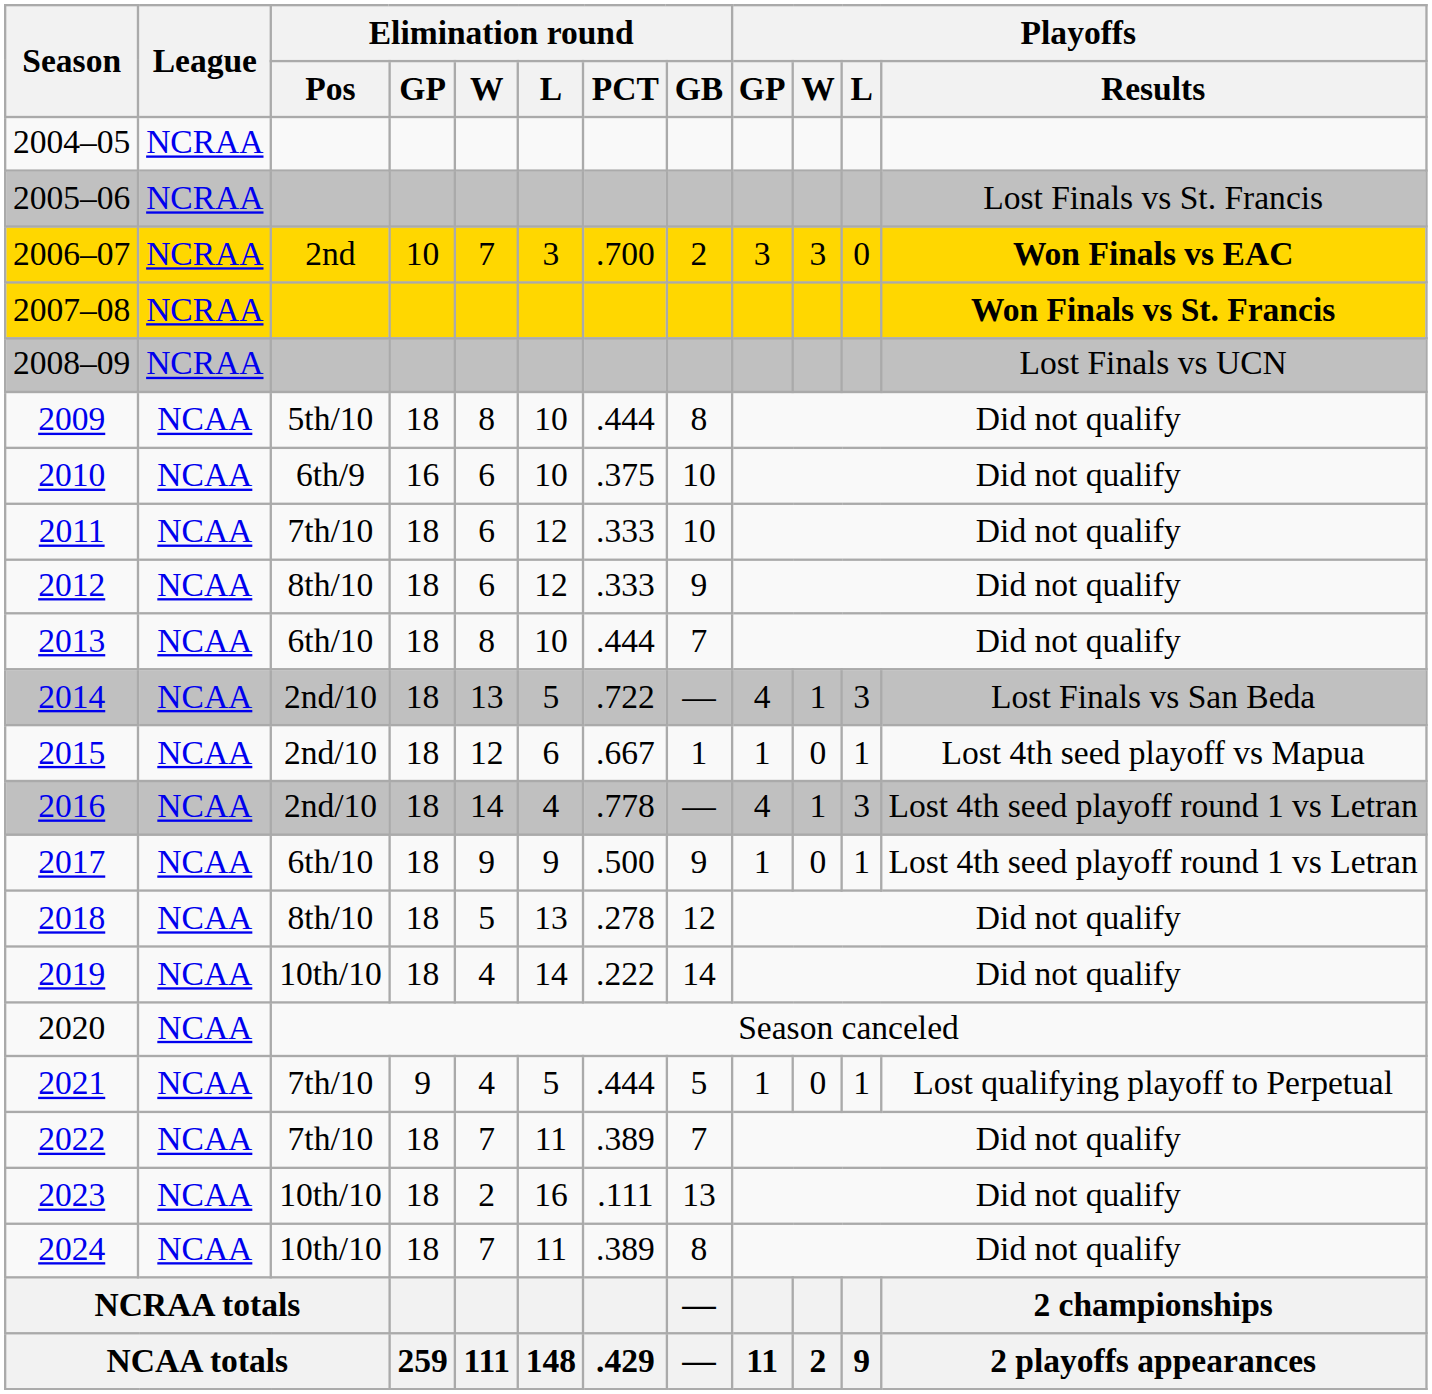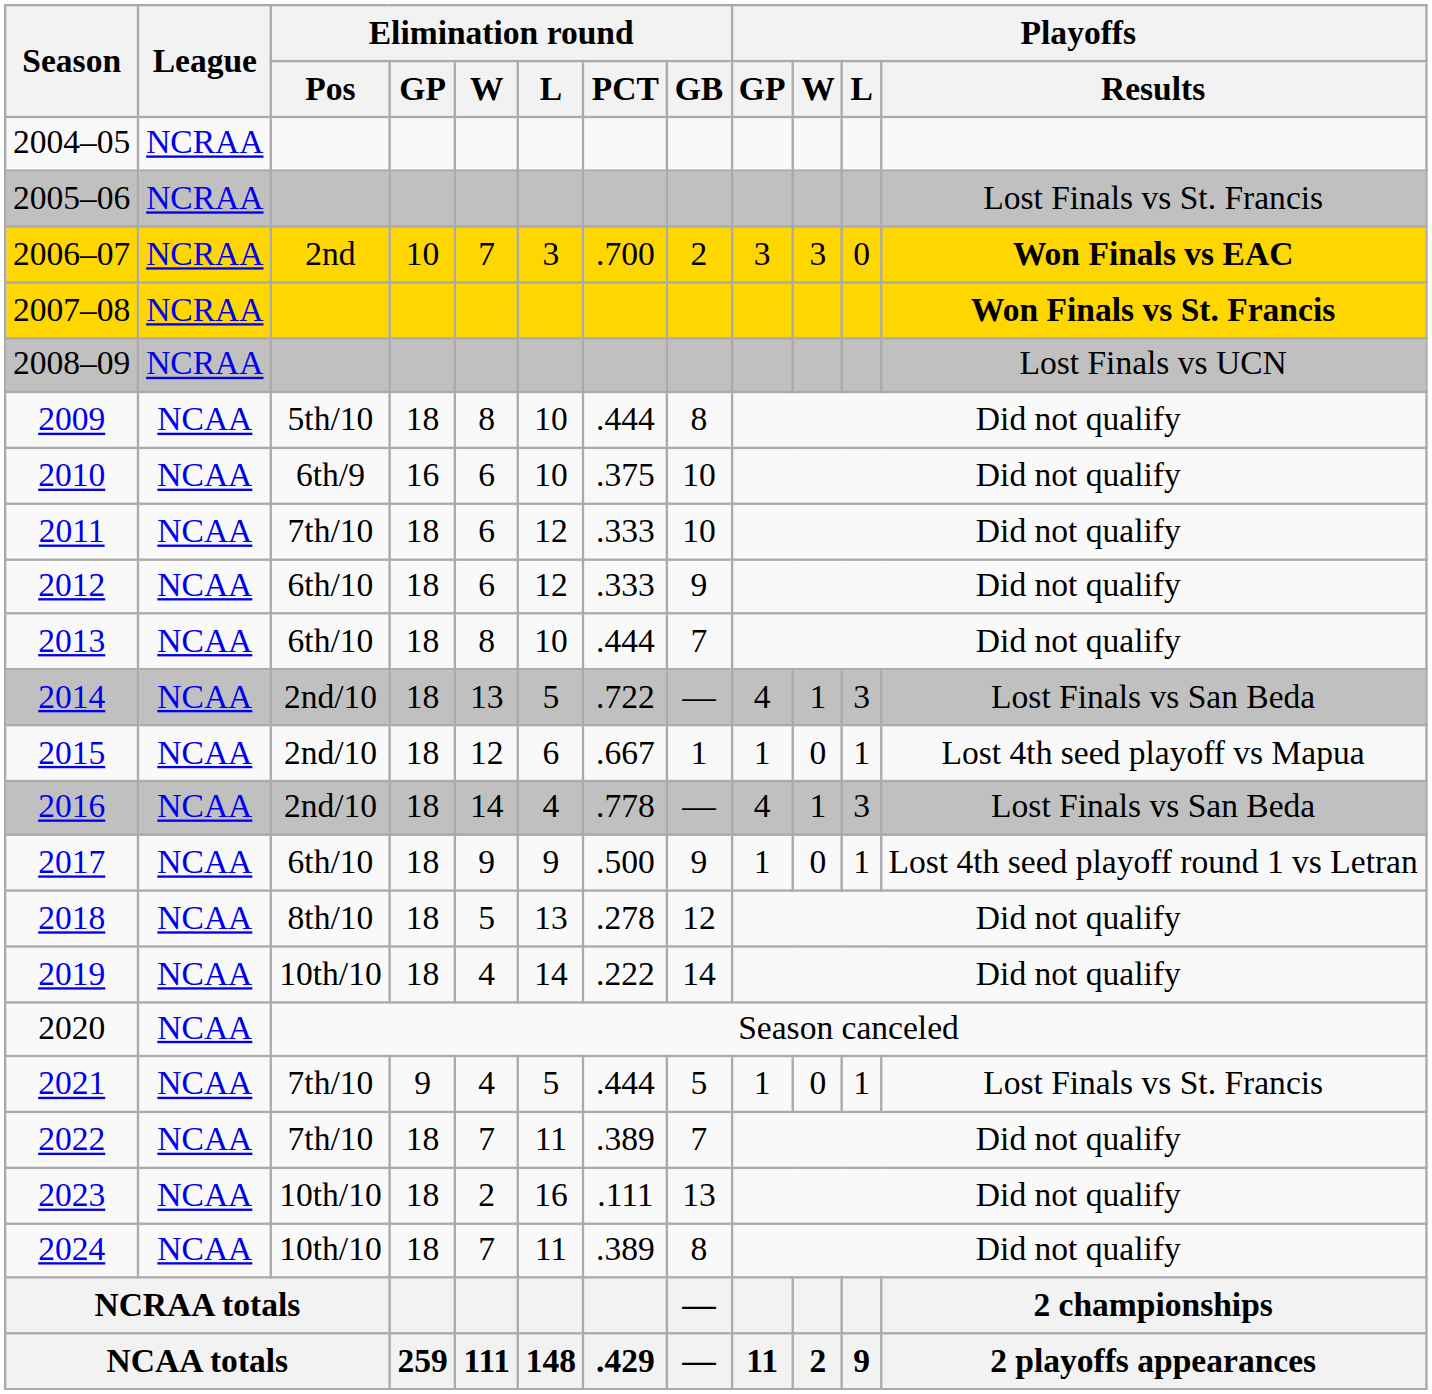 <table class="wikitable" style="text-align:center; font-size:90%">
 <tr>
 <th rowspan="2">Season</th>
 <th rowspan="2">League</th>
 <th colspan="6">Elimination round</th>
 <th colspan="4">Playoffs</th>
 </tr>
 <tr>
 <th>Pos</th>
 <th>GP</th>
 <th>W</th>
 <th>L</th>
 <th>PCT</th>
 <th>GB</th>
 <th>GP</th>
 <th>W</th>
 <th>L</th>
 <th>Results</th>
 </tr>
 <tr>
 <td>2004–05</td>
 <td><a href='#'>NCRAA</a></td>
 <td></td>
 <td></td>
 <td></td>
 <td></td>
 <td></td>
 <td></td>
 <td></td>
 <td></td>
 <td></td>
 <td></td>
 </tr>
 <tr bgcolor=silver>
 <td>2005–06</td>
 <td><a href='#'>NCRAA</a></td>
 <td></td>
 <td></td>
 <td></td>
 <td></td>
 <td></td>
 <td></td>
 <td></td>
 <td></td>
 <td></td>
 <td>Lost Finals vs St. Francis</td>
 </tr>
 <tr bgcolor=gold>
 <td>2006–07</td>
 <td><a href='#'>NCRAA</a></td>
 <td>2nd</td>
 <td>10</td>
 <td>7</td>
 <td>3</td>
 <td>.700</td>
 <td>2</td>
 <td>3</td>
 <td>3</td>
 <td>0</td>
 <td><strong>Won Finals vs EAC</strong></td>
 </tr>
 <tr bgcolor=gold>
 <td>2007–08</td>
 <td><a href='#'>NCRAA</a></td>
 <td></td>
 <td></td>
 <td></td>
 <td></td>
 <td></td>
 <td></td>
 <td></td>
 <td></td>
 <td></td>
 <td><strong>Won Finals vs St. Francis</strong></td>
 </tr>
 <tr bgcolor=silver>
 <td>2008–09</td>
 <td><a href='#'>NCRAA</a></td>
 <td></td>
 <td></td>
 <td></td>
 <td></td>
 <td></td>
 <td></td>
 <td></td>
 <td></td>
 <td></td>
 <td>Lost Finals vs UCN</td>
 </tr>
 <tr>
 <td><a href='#'>2009</a></td>
 <td><a href='#'>NCAA</a></td>
 <td>5th/10</td>
 <td>18</td>
 <td>8</td>
 <td>10</td>
 <td>.444</td>
 <td>8</td>
 <td colspan="4">Did not qualify</td>
 </tr>
 <tr>
 <td><a href='#'>2010</a></td>
 <td><a href='#'>NCAA</a></td>
 <td>6th/9</td>
 <td>16</td>
 <td>6</td>
 <td>10</td>
 <td>.375</td>
 <td>10</td>
 <td colspan="4">Did not qualify</td>
 </tr>
 <tr>
 <td><a href='#'>2011</a></td>
 <td><a href='#'>NCAA</a></td>
 <td>7th/10</td>
 <td>18</td>
 <td>6</td>
 <td>12</td>
 <td>.333</td>
 <td>10</td>
 <td colspan="4">Did not qualify</td>
 </tr>
 <tr>
 <td><a href='#'>2012</a></td>
 <td><a href='#'>NCAA</a></td>
-<td>8th/10</td>
+<td>6th/10</td>
 <td>18</td>
 <td>6</td>
 <td>12</td>
 <td>.333</td>
 <td>9</td>
 <td colspan="4">Did not qualify</td>
 </tr>
 <tr>
 <td><a href='#'>2013</a></td>
 <td><a href='#'>NCAA</a></td>
 <td>6th/10</td>
 <td>18</td>
 <td>8</td>
 <td>10</td>
 <td>.444</td>
 <td>7</td>
 <td colspan="4">Did not qualify</td>
 </tr>
 <tr bgcolor="silver">
 <td><a href='#'>2014</a></td>
 <td><a href='#'>NCAA</a></td>
 <td>2nd/10</td>
 <td>18</td>
 <td>13</td>
 <td>5</td>
 <td>.722</td>
 <td>—</td>
 <td>4</td>
 <td>1</td>
 <td>3</td>
 <td>Lost Finals vs San Beda</td>
 </tr>
 <tr>
 <td><a href='#'>2015</a></td>
 <td><a href='#'>NCAA</a></td>
 <td>2nd/10</td>
 <td>18</td>
 <td>12</td>
 <td>6</td>
 <td>.667</td>
 <td>1</td>
 <td>1</td>
 <td>0</td>
 <td>1</td>
 <td>Lost 4th seed playoff vs Mapua</td>
 </tr>
 <tr bgcolor="silver">
 <td><a href='#'>2016</a></td>
 <td><a href='#'>NCAA</a></td>
 <td>2nd/10</td>
 <td>18</td>
 <td>14</td>
 <td>4</td>
 <td>.778</td>
 <td>—</td>
 <td>4</td>
 <td>1</td>
 <td>3</td>
-<td>Lost 4th seed playoff round 1 vs Letran</td>
+<td>Lost Finals vs San Beda</td>
 </tr>
 <tr>
 <td><a href='#'>2017</a></td>
 <td><a href='#'>NCAA</a></td>
 <td>6th/10</td>
 <td>18</td>
 <td>9</td>
 <td>9</td>
 <td>.500</td>
 <td>9</td>
 <td>1</td>
 <td>0</td>
 <td>1</td>
 <td>Lost 4th seed playoff round 1 vs Letran</td>
 </tr>
 <tr>
 <td><a href='#'>2018</a></td>
 <td><a href='#'>NCAA</a></td>
 <td>8th/10</td>
 <td>18</td>
 <td>5</td>
 <td>13</td>
 <td>.278</td>
 <td>12</td>
 <td colspan="4">Did not qualify</td>
 </tr>
 <tr>
 <td><a href='#'>2019</a></td>
 <td><a href='#'>NCAA</a></td>
 <td>10th/10</td>
 <td>18</td>
 <td>4</td>
 <td>14</td>
 <td>.222</td>
 <td>14</td>
 <td colspan="4">Did not qualify</td>
 </tr>
 <tr>
 <td>2020</td>
 <td><a href='#'>NCAA</a></td>
 <td colspan="10">Season canceled</td>
 </tr>
 <tr>
 <td><a href='#'>2021</a></td>
 <td><a href='#'>NCAA</a></td>
 <td>7th/10</td>
 <td>9</td>
 <td>4</td>
 <td>5</td>
 <td>.444</td>
 <td>5</td>
 <td>1</td>
 <td>0</td>
 <td>1</td>
-<td>Lost qualifying playoff to Perpetual</td>
+<td>Lost Finals vs St. Francis</td>
 </tr>
 <tr>
 <td><a href='#'>2022</a></td>
 <td><a href='#'>NCAA</a></td>
 <td>7th/10</td>
 <td>18</td>
 <td>7</td>
 <td>11</td>
 <td>.389</td>
 <td>7</td>
 <td colspan="4">Did not qualify</td>
 </tr>
 <tr>
 <td><a href='#'>2023</a></td>
 <td><a href='#'>NCAA</a></td>
 <td>10th/10</td>
 <td>18</td>
 <td>2</td>
 <td>16</td>
 <td>.111</td>
 <td>13</td>
 <td colspan="4">Did not qualify</td>
 </tr>
 <tr>
 <td><a href='#'>2024</a></td>
 <td><a href='#'>NCAA</a></td>
 <td>10th/10</td>
 <td>18</td>
 <td>7</td>
 <td>11</td>
 <td>.389</td>
 <td>8</td>
 <td colspan="4">Did not qualify</td>
 </tr>
 <tr>
 <th colspan="3">NCRAA totals</th>
 <th></th>
 <th></th>
 <th></th>
 <th></th>
 <th>—</th>
 <th></th>
 <th></th>
 <th></th>
 <th>2 championships</th>
 </tr>
 <tr>
 <th colspan="3">NCAA totals</th>
 <th>259</th>
 <th>111</th>
 <th>148</th>
 <th>.429</th>
 <th>—</th>
 <th>11</th>
 <th>2</th>
 <th>9</th>
 <th>2 playoffs appearances</th>
 </tr>
 </table>
